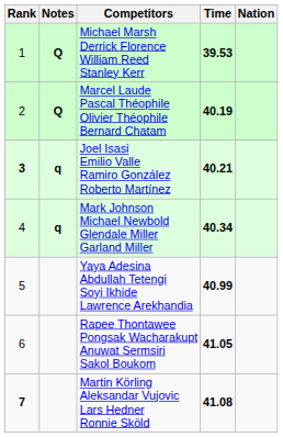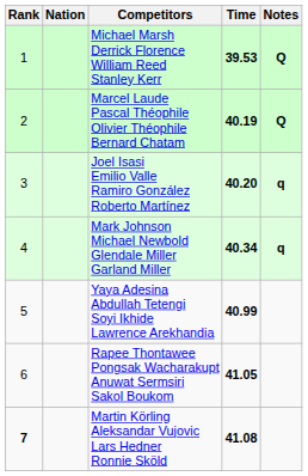 <table class="wikitable sortable" style="text-align:center">
 <tr>
 <th>Rank</th>
-<th>Notes</th>
+<th>Nation</th>
 <th>Competitors</th>
 <th>Time</th>
-<th>Nation</th>
+<th>Notes</th>
 </tr>
 <tr bgcolor=ccffcc>
 <td>1</td>
-<td><strong>Q</strong></td>
+<td align=left></td>
 <td align=left><a href='#'>Michael Marsh</a><br><a href='#'>Derrick Florence</a><br><a href='#'>William Reed</a><br><a href='#'>Stanley Kerr</a></td>
 <td><strong>39.53</strong></td>
-<td align=left></td>
+<td><strong>Q</strong></td>
 </tr>
 <tr bgcolor=ccffcc>
 <td>2</td>
-<td><strong>Q</strong></td>
+<td align=left></td>
 <td align=left><a href='#'>Marcel Laude</a><br><a href='#'>Pascal Théophile</a><br><a href='#'>Olivier Théophile</a><br><a href='#'>Bernard Chatam</a></td>
 <td><strong>40.19</strong></td>
-<td align=left></td>
+<td><strong>Q</strong></td>
 </tr>
 <tr bgcolor=ddffdd>
-<td><strong>3</strong></td>
+<td>3</td>
+<td align=left></td>
+<td align=left><a href='#'>Joel Isasi</a><br><a href='#'>Emilio Valle</a><br><a href='#'>Ramiro González</a><br><a href='#'>Roberto Martínez</a></td>
+<td><strong>40.20</strong></td>
 <td><strong>q</strong></td>
-<td align=left><a href='#'>Joel Isasi</a><br><a href='#'>Emilio Valle</a><br><a href='#'>Ramiro González</a><br><a href='#'>Roberto Martínez</a></td>
-<td><strong>40.21</strong></td>
-<td align=left></td>
 </tr>
 <tr bgcolor=ddffdd>
 <td>4</td>
-<td><strong>q</strong></td>
+<td align=left></td>
 <td align=left><a href='#'>Mark Johnson</a><br><a href='#'>Michael Newbold</a><br><a href='#'>Glendale Miller</a><br><a href='#'>Garland Miller</a></td>
 <td><strong>40.34</strong></td>
-<td align=left></td>
+<td><strong>q</strong></td>
 </tr>
 <tr>
 <td>5</td>
-<td></td>
+<td align=left></td>
 <td align=left><a href='#'>Yaya Adesina</a><br><a href='#'>Abdullah Tetengi</a><br><a href='#'>Soyi Ikhide</a><br><a href='#'>Lawrence Arekhandia</a></td>
 <td><strong>40.99</strong></td>
-<td align=left></td>
+<td></td>
 </tr>
 <tr>
 <td>6</td>
-<td></td>
+<td align=left></td>
 <td align=left><a href='#'>Rapee Thontawee</a><br><a href='#'>Pongsak Wacharakupt</a><br><a href='#'>Anuwat Sermsiri</a><br><a href='#'>Sakol Boukom</a></td>
 <td><strong>41.05</strong></td>
-<td align=left></td>
+<td></td>
 </tr>
 <tr>
 <td><strong>7</strong></td>
-<td></td>
+<td align=left></td>
 <td align=left><a href='#'>Martin Körling</a><br><a href='#'>Aleksandar Vujovic</a><br><a href='#'>Lars Hedner</a><br><a href='#'>Ronnie Sköld</a></td>
 <td><strong>41.08</strong></td>
-<td align=left></td>
+<td></td>
 </tr>
 </table>
